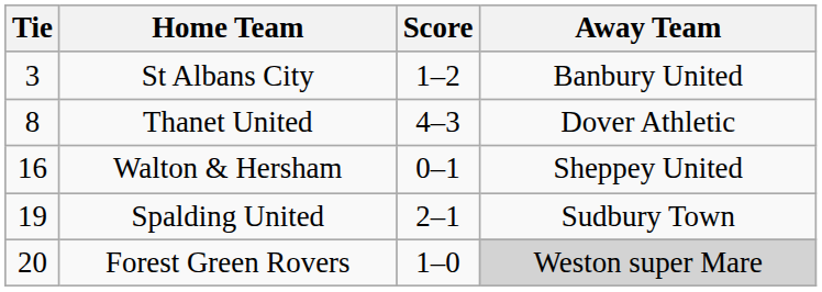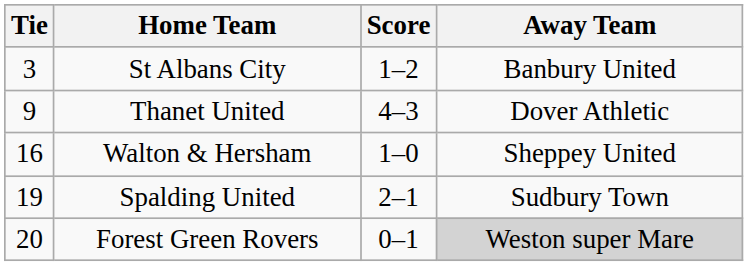 <table class="wikitable" style="text-align:center;">
 <tr>
 <th width=20>Tie</th>
 <th width=175>Home Team</th>
 <th width=20>Score</th>
 <th width=175>Away Team</th>
 </tr>
 <tr>
 <td>3</td>
 <td>St Albans City</td>
 <td>1–2</td>
 <td>Banbury United</td>
 </tr>
 <tr>
-<td>8</td>
+<td>9</td>
 <td>Thanet United</td>
 <td>4–3</td>
 <td>Dover Athletic</td>
 </tr>
 <tr>
 <td>16</td>
 <td>Walton & Hersham</td>
-<td>0–1</td>
+<td>1–0</td>
 <td>Sheppey United</td>
 </tr>
 <tr>
 <td>19</td>
 <td>Spalding United</td>
 <td>2–1</td>
 <td>Sudbury Town</td>
 </tr>
 <tr>
 <td>20</td>
 <td>Forest Green Rovers</td>
-<td>1–0</td>
+<td>0–1</td>
 <td style="background: lightgrey;">Weston super Mare</td>
 </tr>
 </table>
